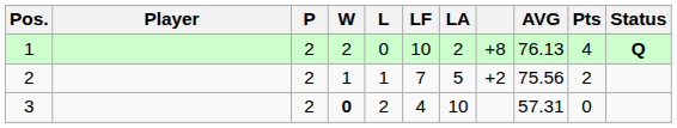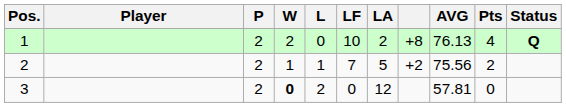 <table class="wikitable" style="text-align:center; margin: 1em auto 1em auto, align:left">
 <tr>
 <th width=25>Pos.</th>
 <th width=200>Player</th>
 <th width=25>P</th>
 <th width=25>W</th>
 <th width=25>L</th>
 <th width=25>LF</th>
 <th width=25>LA</th>
 <th width=25></th>
 <th width=35>AVG</th>
 <th width=25>Pts</th>
 <th width=50>Status</th>
 </tr>
 <tr>
 </tr>
 <tr style="background-color:#ccffcc">
 <td>1</td>
 <td align=left></td>
 <td>2</td>
 <td>2</td>
 <td>0</td>
 <td>10</td>
 <td>2</td>
 <td>+8</td>
 <td>76.13</td>
 <td>4</td>
 <td><strong>Q</strong></td>
 </tr>
 <tr style=>
 <td>2</td>
 <td align=left></td>
 <td>2</td>
 <td>1</td>
 <td>1</td>
 <td>7</td>
 <td>5</td>
 <td>+2</td>
 <td>75.56</td>
 <td>2</td>
 <td></td>
 </tr>
 <tr style=>
 <td>3</td>
 <td align=left></td>
 <td>2</td>
 <td><strong>0</strong></td>
 <td>2</td>
-<td>4</td>
-<td>10</td>
+<td>0</td>
+<td>12</td>
 <td></td>
-<td>57.31</td>
+<td>57.81</td>
 <td>0</td>
 <td></td>
 </tr>
 </table>
